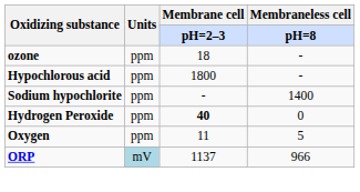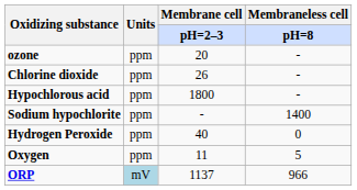 <table class="wikitable" style="text-align:center;">
 <tr>
 <th rowspan="2">Oxidizing substance</th>
 <th rowspan="2">Units</th>
 <th>Membrane cell</th>
 <th>Membraneless cell</th>
 </tr>
 <tr>
 <th style="background: #CFDFFF;">pH=2–3</th>
 <th style="background: #CFDFFF;">pH=8</th>
 </tr>
 <tr>
 <td style="text-align:left;"><strong>ozone</strong></td>
 <td>ppm</td>
-<td>18</td>
+<td>20</td>
+<td>-</td>
+</tr>
+<tr>
+<td style="text-align:left;"><strong>Chlorine dioxide</strong></td>
+<td>ppm</td>
+<td>26</td>
 <td>-</td>
 </tr>
 <tr>
 <td style="text-align:left;"><strong>Hypochlorous acid</strong></td>
 <td>ppm</td>
 <td>1800</td>
 <td>-</td>
 </tr>
 <tr>
 <td style="text-align:left;"><strong>Sodium hypochlorite</strong></td>
 <td>ppm</td>
 <td>-</td>
 <td>1400</td>
 </tr>
 <tr>
 <td style="text-align:left;"><strong>Hydrogen Peroxide</strong></td>
 <td>ppm</td>
-<td><strong>40</strong></td>
+<td>40</td>
 <td>0</td>
 </tr>
 <tr>
 <td style="text-align:left;"><strong>Oxygen</strong></td>
 <td>ppm</td>
 <td>11</td>
 <td>5</td>
 </tr>
 <tr>
 <td style="text-align:left;"><strong><a href='#'>ORP</a></strong></td>
 <td style="background: lightblue;">mV</td>
 <td>1137</td>
 <td>966</td>
 </tr>
 </table>
